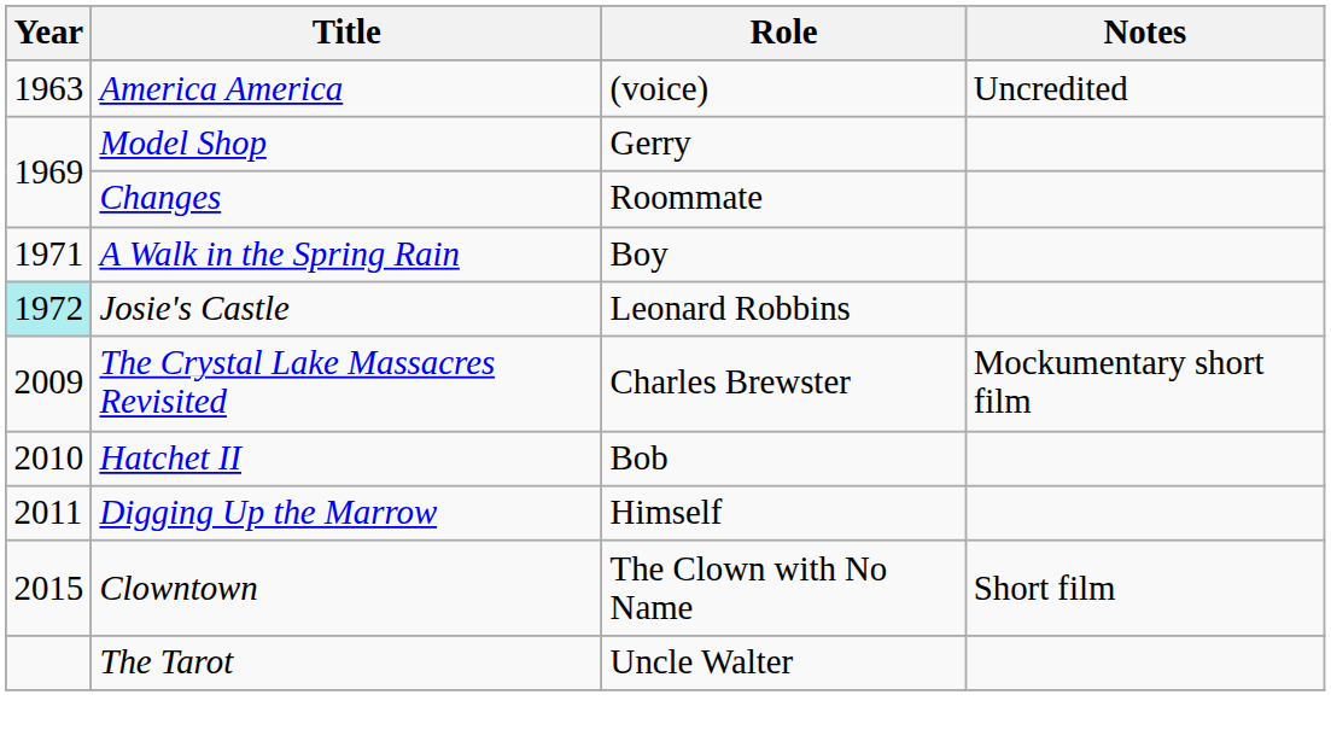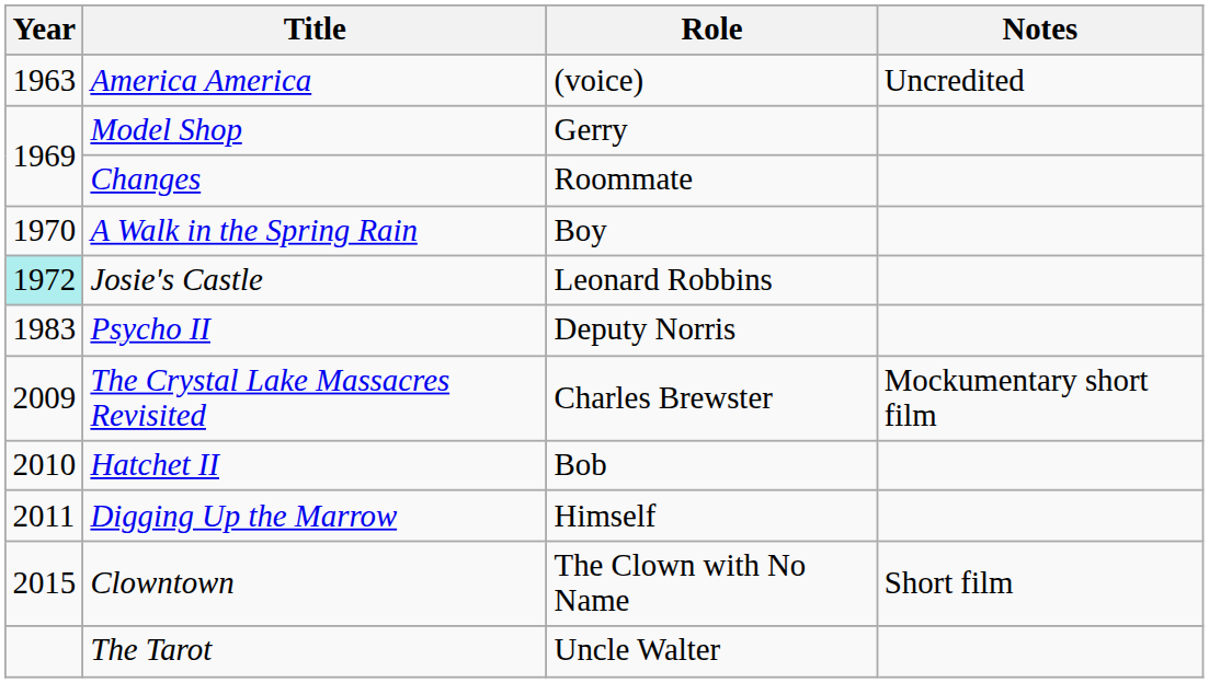 <table class="wikitable">
 <tr>
 <th>Year</th>
 <th>Title</th>
 <th>Role</th>
 <th>Notes</th>
 </tr>
 <tr>
 <td>1963</td>
 <td><em><a href='#'>America America</a></em></td>
 <td>(voice)</td>
 <td>Uncredited</td>
 </tr>
 <tr>
 <td rowspan="2">1969</td>
 <td><em><a href='#'>Model Shop</a></em></td>
 <td>Gerry</td>
 <td></td>
 </tr>
 <tr>
 <td><em><a href='#'>Changes</a></em></td>
 <td>Roommate</td>
 <td></td>
 </tr>
 <tr>
-<td>1971</td>
+<td>1970</td>
 <td><em><a href='#'>A Walk in the Spring Rain</a></em></td>
 <td>Boy</td>
 <td></td>
 </tr>
 <tr>
 <td style="background: paleturquoise;">1972</td>
 <td><em>Josie's Castle</em></td>
 <td>Leonard Robbins</td>
+<td></td>
+</tr>
+<tr>
+<td>1983</td>
+<td><em><a href='#'>Psycho II</a></em></td>
+<td>Deputy Norris</td>
 <td></td>
 </tr>
 <tr>
 <td>2009</td>
 <td><em><a href='#'>The Crystal Lake Massacres Revisited</a></em></td>
 <td>Charles Brewster</td>
 <td>Mockumentary short film</td>
 </tr>
 <tr>
 <td>2010</td>
 <td><em><a href='#'>Hatchet II</a></em></td>
 <td>Bob</td>
 <td></td>
 </tr>
 <tr>
 <td>2011</td>
 <td><em><a href='#'>Digging Up the Marrow</a></em></td>
 <td>Himself</td>
 <td></td>
 </tr>
 <tr>
 <td>2015</td>
 <td><em>Clowntown</em></td>
 <td>The Clown with No Name</td>
 <td>Short film</td>
 </tr>
 <tr>
 <td></td>
 <td><em>The Tarot</em></td>
 <td>Uncle Walter</td>
 <td></td>
 </tr>
 </table>
